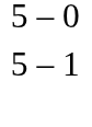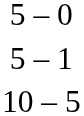 <table style="text-align:center">
 <tr>
 <th width=200></th>
 <th width=100></th>
 <th width=200></th>
 </tr>
 <tr>
 <td align=right><strong></strong></td>
 <td>5 – 0</td>
 <td align=left></td>
 </tr>
 <tr>
 <td align=right><strong></strong></td>
 <td>5 – 1</td>
 <td align=left></td>
 </tr>
+<tr>
+<td align=right><strong></strong></td>
+<td>10 – 5</td>
+<td align=left></td>
+</tr>
 </table>
